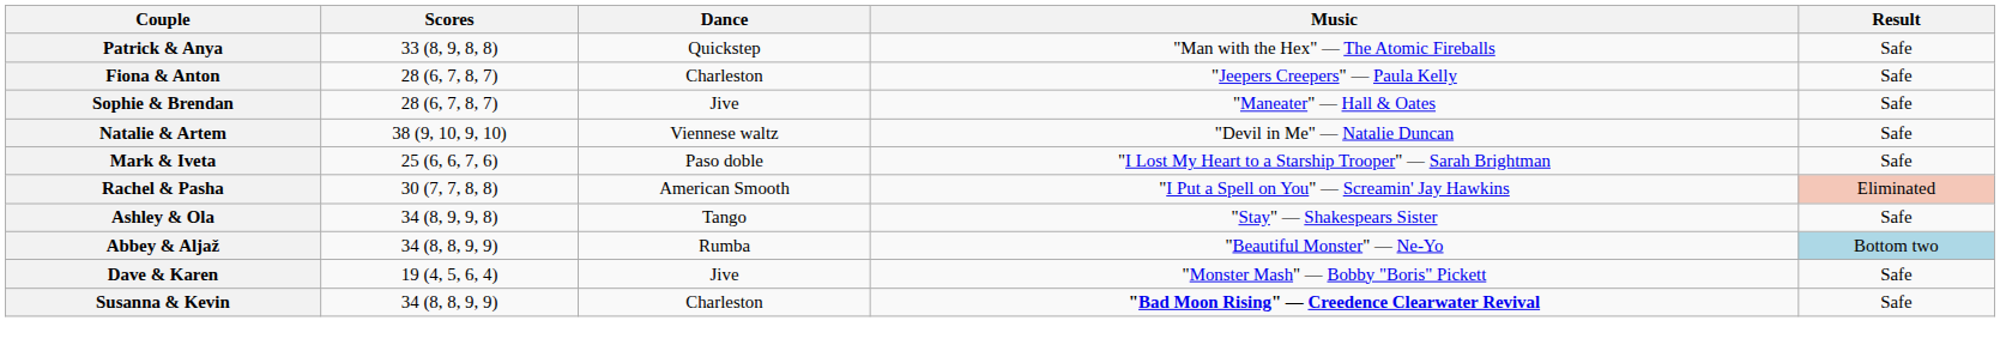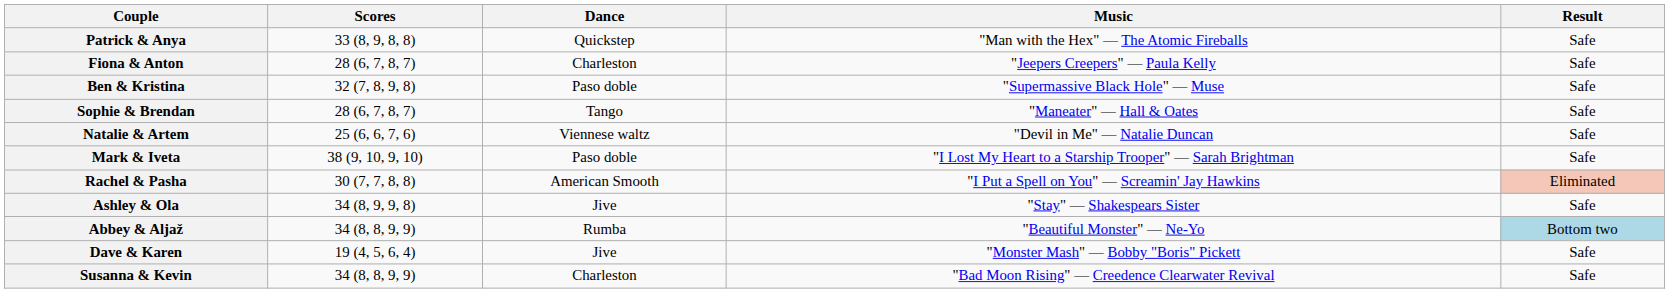 <table class="wikitable sortable" style="text-align:center; width:90%">
 <tr>
 <th scope="col">Couple</th>
 <th scope="col">Scores</th>
 <th scope="col" class="unsortable">Dance</th>
 <th scope="col" class="unsortable">Music</th>
 <th scope="col" class="unsortable">Result</th>
 </tr>
 <tr>
 <th scope="row">Patrick & Anya</th>
 <td>33 (8, 9, 8, 8)</td>
 <td>Quickstep</td>
 <td>"Man with the Hex" — <a href='#'>The Atomic Fireballs</a></td>
 <td>Safe</td>
 </tr>
 <tr>
 <th scope="row">Fiona & Anton</th>
 <td>28 (6, 7, 8, 7)</td>
 <td>Charleston</td>
 <td>"<a href='#'>Jeepers Creepers</a>" — <a href='#'>Paula Kelly</a></td>
 <td>Safe</td>
 </tr>
 <tr>
+<th scope="row">Ben & Kristina</th>
+<td>32 (7, 8, 9, 8)</td>
+<td>Paso doble</td>
+<td>"<a href='#'>Supermassive Black Hole</a>" — <a href='#'>Muse</a></td>
+<td>Safe</td>
+</tr>
+<tr>
 <th scope="row">Sophie & Brendan</th>
 <td>28 (6, 7, 8, 7)</td>
-<td>Jive</td>
+<td>Tango</td>
 <td>"<a href='#'>Maneater</a>" — <a href='#'>Hall & Oates</a></td>
 <td>Safe</td>
 </tr>
 <tr>
 <th scope="row">Natalie & Artem</th>
-<td>38 (9, 10, 9, 10)</td>
+<td>25 (6, 6, 7, 6)</td>
 <td>Viennese waltz</td>
 <td>"Devil in Me" — <a href='#'>Natalie Duncan</a></td>
 <td>Safe</td>
 </tr>
 <tr>
 <th scope="row">Mark & Iveta</th>
-<td>25 (6, 6, 7, 6)</td>
+<td>38 (9, 10, 9, 10)</td>
 <td>Paso doble</td>
 <td>"<a href='#'>I Lost My Heart to a Starship Trooper</a>" — <a href='#'>Sarah Brightman</a></td>
 <td>Safe</td>
 </tr>
 <tr>
 <th scope="row">Rachel & Pasha</th>
 <td>30 (7, 7, 8, 8)</td>
 <td>American Smooth</td>
 <td>"<a href='#'>I Put a Spell on You</a>" — <a href='#'>Screamin' Jay Hawkins</a></td>
 <td bgcolor="f4c7b8">Eliminated</td>
 </tr>
 <tr>
 <th scope="row">Ashley & Ola</th>
 <td>34 (8, 9, 9, 8)</td>
-<td>Tango</td>
+<td>Jive</td>
 <td>"<a href='#'>Stay</a>" — <a href='#'>Shakespears Sister</a></td>
 <td>Safe</td>
 </tr>
 <tr>
 <th scope="row">Abbey & Aljaž</th>
 <td>34 (8, 8, 9, 9)</td>
 <td>Rumba</td>
 <td>"<a href='#'>Beautiful Monster</a>" — <a href='#'>Ne-Yo</a></td>
 <td bgcolor="lightblue">Bottom two</td>
 </tr>
 <tr>
 <th scope="row">Dave & Karen</th>
 <td>19 (4, 5, 6, 4)</td>
 <td>Jive</td>
 <td>"<a href='#'>Monster Mash</a>" — <a href='#'>Bobby "Boris" Pickett</a></td>
 <td>Safe</td>
 </tr>
 <tr>
 <th scope="row">Susanna & Kevin</th>
 <td>34 (8, 8, 9, 9)</td>
 <td>Charleston</td>
-<td><strong>"<a href='#'>Bad Moon Rising</a>" — <a href='#'>Creedence Clearwater Revival</a></strong></td>
+<td>"<a href='#'>Bad Moon Rising</a>" — <a href='#'>Creedence Clearwater Revival</a></td>
 <td>Safe</td>
 </tr>
 </table>
